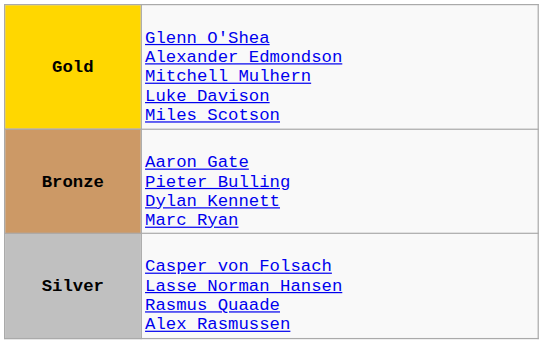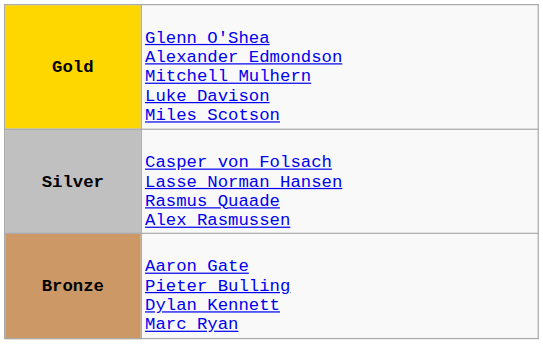 <table class="wikitable" style=" text-align:center; font-size:110%;" width="35%">
 <tr>
 <td rowspan="1" bgcolor="gold"><strong>Gold</strong></td>
 <td align=left><br><a href='#'>Glenn O'Shea</a><br><a href='#'>Alexander Edmondson</a><br><a href='#'>Mitchell Mulhern</a><br><a href='#'>Luke Davison</a><br><a href='#'>Miles Scotson</a></td>
 </tr>
 <tr>
+<td rowspan="1" bgcolor="silver"><strong>Silver</strong></td>
+<td align=left><br><a href='#'>Casper von Folsach</a><br><a href='#'>Lasse Norman Hansen</a><br><a href='#'>Rasmus Quaade</a><br><a href='#'>Alex Rasmussen</a></td>
+</tr>
+<tr>
 <td rowspan="1" bgcolor="#cc9966"><strong>Bronze</strong></td>
 <td align=left><br><a href='#'>Aaron Gate</a><br><a href='#'>Pieter Bulling</a><br><a href='#'>Dylan Kennett</a><br><a href='#'>Marc Ryan</a></td>
 </tr>
-<tr>
-<td rowspan="1" bgcolor="silver"><strong>Silver</strong></td>
-<td align=left><br><a href='#'>Casper von Folsach</a><br><a href='#'>Lasse Norman Hansen</a><br><a href='#'>Rasmus Quaade</a><br><a href='#'>Alex Rasmussen</a></td>
-</tr>
 </table>
